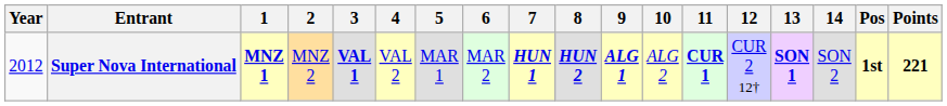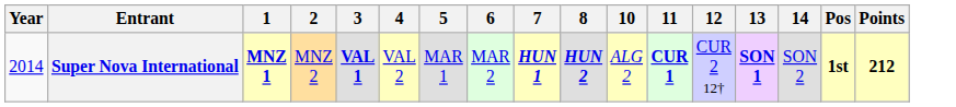 <table class="wikitable" style="text-align:center; font-size:85%">
 <tr>
 <th>Year</th>
 <th>Entrant</th>
 <th>1</th>
 <th>2</th>
 <th>3</th>
 <th>4</th>
 <th>5</th>
 <th>6</th>
 <th>7</th>
 <th>8</th>
-<th>9</th>
 <th>10</th>
 <th>11</th>
 <th>12</th>
 <th>13</th>
 <th>14</th>
 <th>Pos</th>
 <th>Points</th>
 </tr>
 <tr>
-<td><a href='#'>2012</a></td>
+<td><a href='#'>2014</a></td>
 <th nowrap><a href='#'>Super Nova International</a></th>
 <td style="background:#FFFFBF;"><strong><a href='#'>MNZ<br>1</a></strong><br></td>
 <td style="background:#FFDF9F;"><a href='#'>MNZ<br>2</a><br></td>
 <td style="background:#DFDFDF;"><strong><a href='#'>VAL<br>1</a></strong><br></td>
 <td style="background:#FFFFBF;"><a href='#'>VAL<br>2</a><br></td>
 <td style="background:#DFDFDF;"><a href='#'>MAR<br>1</a><br></td>
 <td style="background:#DFFFDF;"><a href='#'>MAR<br>2</a><br></td>
 <td style="background:#FFFFBF;"><strong><em><a href='#'>HUN<br>1</a></em></strong><br></td>
 <td style="background:#DFDFDF;"><strong><em><a href='#'>HUN<br>2</a></em><br></strong></td>
-<td style="background:#FFFFBF;"><strong><em><a href='#'>ALG<br>1</a></em></strong><br></td>
 <td style="background:#FFFFBF;"><em><a href='#'>ALG<br>2</a></em><br></td>
 <td style="background:#DFFFDF;"><strong><a href='#'>CUR<br>1</a></strong><br></td>
 <td style="background:#CFCFFF;"><a href='#'>CUR<br>2</a><br><small>12†</small></td>
 <td style="background:#efcfff;"><strong><a href='#'>SON<br>1</a></strong><br></td>
 <td style="background:#DFDFDF;"><a href='#'>SON<br>2</a><br></td>
 <td style="background:#FFFFBF;"><strong>1st</strong></td>
-<td style="background:#FFFFBF;"><strong>221</strong></td>
+<td style="background:#FFFFBF;"><strong>212</strong></td>
 </tr>
 </table>
